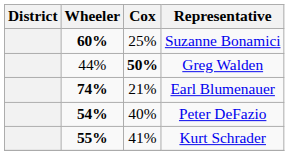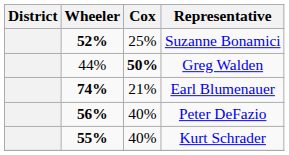 <table class=wikitable>
 <tr>
 <th>District</th>
 <th>Wheeler</th>
 <th>Cox</th>
 <th>Representative</th>
 </tr>
 <tr align=center>
 <th></th>
-<td><strong>60%</strong></td>
+<td><strong>52%</strong></td>
 <td>25%</td>
 <td><a href='#'>Suzanne Bonamici</a></td>
 </tr>
 <tr align=center>
 <th></th>
 <td>44%</td>
 <td><strong>50%</strong></td>
 <td><a href='#'>Greg Walden</a></td>
 </tr>
 <tr align=center>
 <th></th>
 <td><strong>74%</strong></td>
 <td>21%</td>
 <td><a href='#'>Earl Blumenauer</a></td>
 </tr>
 <tr align=center>
 <th></th>
-<td><strong>54%</strong></td>
+<td><strong>56%</strong></td>
 <td>40%</td>
 <td><a href='#'>Peter DeFazio</a></td>
 </tr>
 <tr align=center>
 <th></th>
 <td><strong>55%</strong></td>
-<td>41%</td>
+<td>40%</td>
 <td><a href='#'>Kurt Schrader</a></td>
 </tr>
 <tr align=center>
 </tr>
 </table>
